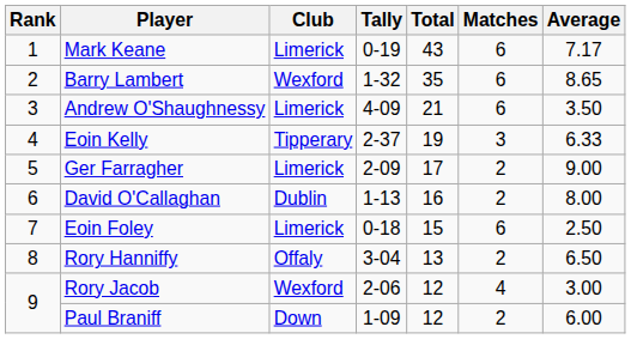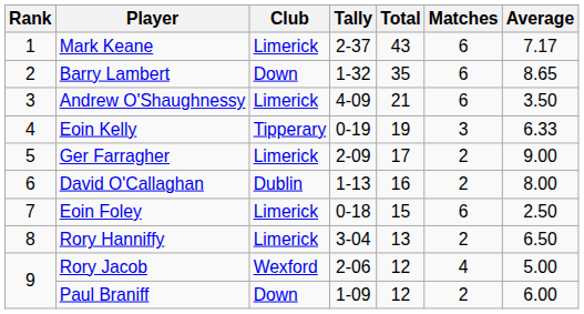 <table class="wikitable">
 <tr>
 <th>Rank</th>
 <th>Player</th>
 <th>Club</th>
 <th>Tally</th>
 <th>Total</th>
 <th>Matches</th>
 <th>Average</th>
 </tr>
 <tr>
 <td rowspan=1 align=center>1</td>
 <td><a href='#'>Mark Keane</a></td>
 <td><a href='#'>Limerick</a></td>
-<td align=center>0-19</td>
+<td align=center>2-37</td>
 <td align=center>43</td>
 <td align=center>6</td>
 <td align=center>7.17</td>
 </tr>
 <tr>
 <td rowspan=1 align=center>2</td>
 <td><a href='#'>Barry Lambert</a></td>
-<td><a href='#'>Wexford</a></td>
+<td><a href='#'>Down</a></td>
 <td align=center>1-32</td>
 <td align=center>35</td>
 <td align=center>6</td>
 <td align=center>8.65</td>
 </tr>
 <tr>
 <td rowspan=1 align=center>3</td>
 <td><a href='#'>Andrew O'Shaughnessy</a></td>
 <td><a href='#'>Limerick</a></td>
 <td align=center>4-09</td>
 <td align=center>21</td>
 <td align=center>6</td>
 <td align=center>3.50</td>
 </tr>
 <tr>
 <td rowspan=1 align=center>4</td>
 <td><a href='#'>Eoin Kelly</a></td>
 <td><a href='#'>Tipperary</a></td>
-<td align=center>2-37</td>
+<td align=center>0-19</td>
 <td align=center>19</td>
 <td align=center>3</td>
 <td align=center>6.33</td>
 </tr>
 <tr>
 <td rowspan=1 align=center>5</td>
 <td><a href='#'>Ger Farragher</a></td>
 <td><a href='#'>Limerick</a></td>
 <td align=center>2-09</td>
 <td align=center>17</td>
 <td align=center>2</td>
 <td align=center>9.00</td>
 </tr>
 <tr>
 <td rowspan=1 align=center>6</td>
 <td><a href='#'>David O'Callaghan</a></td>
 <td><a href='#'>Dublin</a></td>
 <td align=center>1-13</td>
 <td align=center>16</td>
 <td align=center>2</td>
 <td align=center>8.00</td>
 </tr>
 <tr>
 <td rowspan=1 align=center>7</td>
 <td><a href='#'>Eoin Foley</a></td>
 <td><a href='#'>Limerick</a></td>
 <td align=center>0-18</td>
 <td align=center>15</td>
 <td align=center>6</td>
 <td align=center>2.50</td>
 </tr>
 <tr>
 <td rowspan=1 align=center>8</td>
 <td><a href='#'>Rory Hanniffy</a></td>
-<td><a href='#'>Offaly</a></td>
+<td><a href='#'>Limerick</a></td>
 <td align=center>3-04</td>
 <td align=center>13</td>
 <td align=center>2</td>
 <td align=center>6.50</td>
 </tr>
 <tr>
 <td rowspan=2 align=center>9</td>
 <td><a href='#'>Rory Jacob</a></td>
 <td><a href='#'>Wexford</a></td>
 <td align=center>2-06</td>
 <td align=center>12</td>
 <td align=center>4</td>
-<td align=center>3.00</td>
+<td align=center>5.00</td>
 </tr>
 <tr>
 <td><a href='#'>Paul Braniff</a></td>
 <td><a href='#'>Down</a></td>
 <td align=center>1-09</td>
 <td align=center>12</td>
 <td align=center>2</td>
 <td align=center>6.00</td>
 </tr>
 </table>
